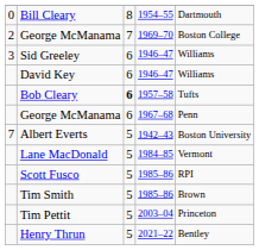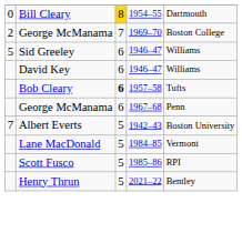 <table class="wikitable">
 <tr>
 </tr>
 <tr>
 <td>0</td>
 <td><a href='#'>Bill Cleary</a></td>
-<td>8</td>
+<td style="background: gold;">8</td>
 <td style="font-size:80%;"><a href='#'>1954–55</a></td>
 <td style="font-size:80%;">Dartmouth</td>
 </tr>
 <tr>
 <td>2</td>
 <td>George McManama</td>
 <td>7</td>
 <td style="font-size:80%;"><a href='#'>1969–70</a></td>
 <td style="font-size:80%;">Boston College</td>
 </tr>
 <tr>
-<td>3</td>
+<td>5</td>
 <td>Sid Greeley</td>
 <td>6</td>
 <td style="font-size:80%;"><a href='#'>1946–47</a></td>
 <td style="font-size:80%;">Williams</td>
 </tr>
 <tr>
 <td></td>
 <td>David Key</td>
 <td>6</td>
 <td style="font-size:80%;"><a href='#'>1946–47</a></td>
 <td style="font-size:80%;">Williams</td>
 </tr>
 <tr>
 <td></td>
 <td><a href='#'>Bob Cleary</a></td>
 <td><strong>6</strong></td>
 <td style="font-size:80%;"><a href='#'>1957–58</a></td>
 <td style="font-size:80%;">Tufts</td>
 </tr>
 <tr>
 <td></td>
 <td>George McManama</td>
 <td>6</td>
 <td style="font-size:80%;"><a href='#'>1967–68</a></td>
 <td style="font-size:80%;">Penn</td>
 </tr>
 <tr>
 <td>7</td>
 <td>Albert Everts</td>
 <td>5</td>
 <td style="font-size:80%;"><a href='#'>1942–43</a></td>
 <td style="font-size:80%;">Boston University</td>
 </tr>
 <tr>
 <td></td>
 <td><a href='#'>Lane MacDonald</a></td>
 <td>5</td>
 <td style="font-size:80%;"><a href='#'>1984–85</a></td>
 <td style="font-size:80%;">Vermont</td>
 </tr>
 <tr>
 <td></td>
 <td><a href='#'>Scott Fusco</a></td>
 <td>5</td>
 <td style="font-size:80%;"><a href='#'>1985–86</a></td>
 <td style="font-size:80%;">RPI</td>
 </tr>
 <tr>
 <td></td>
-<td>Tim Smith</td>
-<td>5</td>
-<td style="font-size:80%;"><a href='#'>1985–86</a></td>
-<td style="font-size:80%;">Brown</td>
-</tr>
-<tr>
-<td></td>
-<td>Tim Pettit</td>
-<td>5</td>
-<td style="font-size:80%;"><a href='#'>2003–04</a></td>
-<td style="font-size:80%;">Princeton</td>
-</tr>
-<tr>
-<td></td>
 <td><a href='#'>Henry Thrun</a></td>
 <td>5</td>
 <td style="font-size:80%;"><a href='#'>2021–22</a></td>
 <td style="font-size:80%;">Bentley</td>
 </tr>
 </table>
